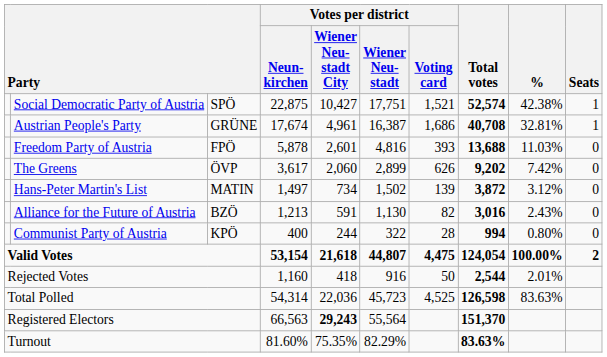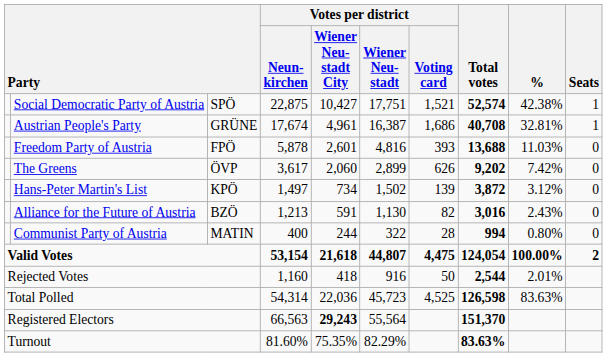 <table class="wikitable" border="1" style="text-align:right;">
 <tr>
 <th style="text-align:left;" valign=bottom rowspan=2 colspan=3>Party</th>
 <th colspan=4>Votes per district</th>
 <th align=center valign=bottom rowspan=2 width="50">Total<br>votes</th>
 <th align=center valign=bottom rowspan=2 width="50">%</th>
 <th align=center valign=bottom rowspan=2>Seats</th>
 </tr>
 <tr>
 <th align=center valign=bottom width="50"><a href='#'>Neun-<br>kirchen</a></th>
 <th align=center valign=bottom width="50"><a href='#'>Wiener<br>Neu-<br>stadt<br>City</a></th>
 <th align=center valign=bottom width="50"><a href='#'>Wiener<br>Neu-<br>stadt</a></th>
 <th align=center valign=bottom width="50"><a href='#'>Voting<br>card</a></th>
 </tr>
 <tr>
 <td></td>
 <td align=left style="white-space: nowrap;"><a href='#'>Social Democratic Party of Austria</a></td>
 <td align=left>SPÖ</td>
 <td>22,875</td>
 <td>10,427</td>
 <td>17,751</td>
 <td>1,521</td>
 <td><strong>52,574</strong></td>
 <td>42.38%</td>
 <td>1</td>
 </tr>
 <tr>
 <td></td>
 <td align=left><a href='#'>Austrian People's Party</a></td>
 <td align=left>GRÜNE</td>
 <td>17,674</td>
 <td>4,961</td>
 <td>16,387</td>
 <td>1,686</td>
 <td><strong>40,708</strong></td>
 <td>32.81%</td>
 <td>1</td>
 </tr>
 <tr>
 <td></td>
 <td align=left><a href='#'>Freedom Party of Austria</a></td>
 <td align=left>FPÖ</td>
 <td>5,878</td>
 <td>2,601</td>
 <td>4,816</td>
 <td>393</td>
 <td><strong>13,688</strong></td>
 <td>11.03%</td>
 <td>0</td>
 </tr>
 <tr>
 <td></td>
 <td align=left><a href='#'>The Greens</a></td>
 <td align=left>ÖVP</td>
 <td>3,617</td>
 <td>2,060</td>
 <td>2,899</td>
 <td>626</td>
 <td><strong>9,202</strong></td>
 <td>7.42%</td>
 <td>0</td>
 </tr>
 <tr>
 <td></td>
 <td align=left><a href='#'>Hans-Peter Martin's List</a></td>
-<td align=left>MATIN</td>
+<td align=left>KPÖ</td>
 <td>1,497</td>
 <td>734</td>
 <td>1,502</td>
 <td>139</td>
 <td><strong>3,872</strong></td>
 <td>3.12%</td>
 <td>0</td>
 </tr>
 <tr>
 <td></td>
 <td align=left><a href='#'>Alliance for the Future of Austria</a></td>
 <td align=left>BZÖ</td>
 <td>1,213</td>
 <td>591</td>
 <td>1,130</td>
 <td>82</td>
 <td><strong>3,016</strong></td>
 <td>2.43%</td>
 <td>0</td>
 </tr>
 <tr>
 <td></td>
 <td align=left><a href='#'>Communist Party of Austria</a></td>
-<td align=left>KPÖ</td>
+<td align=left>MATIN</td>
 <td>400</td>
 <td>244</td>
 <td>322</td>
 <td>28</td>
 <td><strong>994</strong></td>
 <td>0.80%</td>
 <td>0</td>
 </tr>
 <tr style="font-weight:bold">
 <td align=left colspan=3>Valid Votes</td>
 <td>53,154</td>
 <td>21,618</td>
 <td>44,807</td>
 <td>4,475</td>
 <td>124,054</td>
 <td>100.00%</td>
 <td>2</td>
 </tr>
 <tr>
 <td align=left colspan=3>Rejected Votes</td>
 <td>1,160</td>
 <td>418</td>
 <td>916</td>
 <td>50</td>
 <td><strong>2,544</strong></td>
 <td>2.01%</td>
 <td></td>
 </tr>
 <tr>
 <td align=left colspan=3>Total Polled</td>
 <td>54,314</td>
 <td>22,036</td>
 <td>45,723</td>
 <td>4,525</td>
 <td><strong>126,598</strong></td>
 <td>83.63%</td>
 <td></td>
 </tr>
 <tr>
 <td align=left colspan=3>Registered Electors</td>
 <td>66,563</td>
 <td><strong>29,243</strong></td>
 <td>55,564</td>
 <td></td>
 <td><strong>151,370</strong></td>
 <td></td>
 <td></td>
 </tr>
 <tr>
 <td align=left colspan=3>Turnout</td>
 <td>81.60%</td>
 <td>75.35%</td>
 <td>82.29%</td>
 <td></td>
 <td><strong>83.63%</strong></td>
 <td></td>
 <td></td>
 </tr>
 </table>
